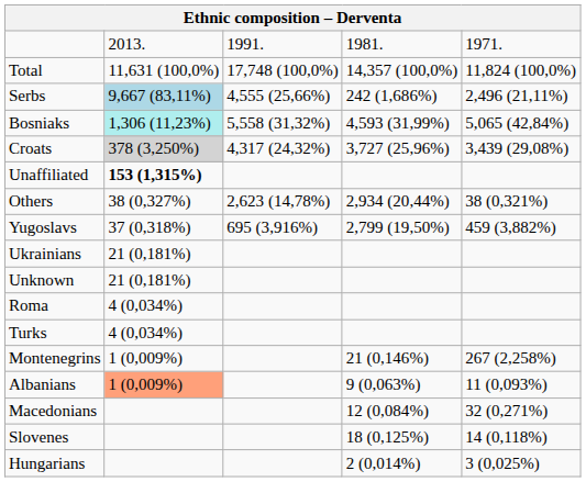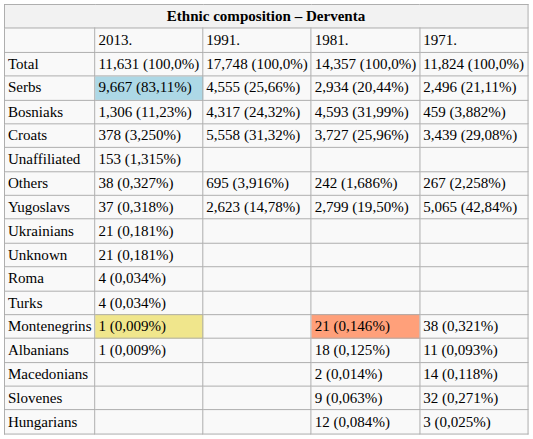 <table class="wikitable">
 <tr>
 <th colspan="8">Ethnic composition – Derventa</th>
 </tr>
 <tr>
 <td></td>
 <td>2013.</td>
 <td>1991.</td>
 <td>1981.</td>
 <td>1971.</td>
 </tr>
 <tr>
 <td>Total</td>
 <td>11,631 (100,0%)</td>
 <td>17,748 (100,0%)</td>
 <td>14,357 (100,0%)</td>
 <td>11,824 (100,0%)</td>
 </tr>
 <tr>
 <td>Serbs</td>
 <td style="background: lightblue;">9,667 (83,11%)</td>
 <td>4,555 (25,66%)</td>
-<td>242 (1,686%)</td>
+<td>2,934 (20,44%)</td>
 <td>2,496 (21,11%)</td>
 </tr>
 <tr>
 <td>Bosniaks</td>
-<td style="background: paleturquoise;">1,306 (11,23%)</td>
-<td>5,558 (31,32%)</td>
+<td>1,306 (11,23%)</td>
+<td>4,317 (24,32%)</td>
 <td>4,593 (31,99%)</td>
-<td>5,065 (42,84%)</td>
+<td>459 (3,882%)</td>
 </tr>
 <tr>
 <td>Croats</td>
-<td style="background: lightgrey;">378 (3,250%)</td>
-<td>4,317 (24,32%)</td>
+<td>378 (3,250%)</td>
+<td>5,558 (31,32%)</td>
 <td>3,727 (25,96%)</td>
 <td>3,439 (29,08%)</td>
 </tr>
 <tr>
 <td>Unaffiliated</td>
-<td><strong>153 (1,315%)</strong></td>
+<td>153 (1,315%)</td>
 <td></td>
 <td></td>
 <td></td>
 </tr>
 <tr>
 <td>Others</td>
 <td>38 (0,327%)</td>
-<td>2,623 (14,78%)</td>
-<td>2,934 (20,44%)</td>
-<td>38 (0,321%)</td>
+<td>695 (3,916%)</td>
+<td>242 (1,686%)</td>
+<td>267 (2,258%)</td>
 </tr>
 <tr>
 <td>Yugoslavs</td>
 <td>37 (0,318%)</td>
-<td>695 (3,916%)</td>
+<td>2,623 (14,78%)</td>
 <td>2,799 (19,50%)</td>
-<td>459 (3,882%)</td>
+<td>5,065 (42,84%)</td>
 </tr>
 <tr>
 <td>Ukrainians</td>
 <td>21 (0,181%)</td>
 <td></td>
 <td></td>
 <td></td>
 </tr>
 <tr>
 <td>Unknown</td>
 <td>21 (0,181%)</td>
 <td></td>
 <td></td>
 <td></td>
 </tr>
 <tr>
 <td>Roma</td>
 <td>4 (0,034%)</td>
 <td></td>
 <td></td>
 <td></td>
 </tr>
 <tr>
 <td>Turks</td>
 <td>4 (0,034%)</td>
 <td></td>
 <td></td>
 <td></td>
 </tr>
 <tr>
 <td>Montenegrins</td>
-<td>1 (0,009%)</td>
+<td style="background: khaki;">1 (0,009%)</td>
 <td></td>
-<td>21 (0,146%)</td>
-<td>267 (2,258%)</td>
+<td style="background: lightsalmon;">21 (0,146%)</td>
+<td>38 (0,321%)</td>
 </tr>
 <tr>
 <td>Albanians</td>
-<td style="background: lightsalmon;">1 (0,009%)</td>
+<td>1 (0,009%)</td>
 <td></td>
-<td>9 (0,063%)</td>
+<td>18 (0,125%)</td>
 <td>11 (0,093%)</td>
 </tr>
 <tr>
 <td>Macedonians</td>
 <td></td>
 <td></td>
-<td>12 (0,084%)</td>
-<td>32 (0,271%)</td>
+<td>2 (0,014%)</td>
+<td>14 (0,118%)</td>
 </tr>
 <tr>
 <td>Slovenes</td>
 <td></td>
 <td></td>
-<td>18 (0,125%)</td>
-<td>14 (0,118%)</td>
+<td>9 (0,063%)</td>
+<td>32 (0,271%)</td>
 </tr>
 <tr>
 <td>Hungarians</td>
 <td></td>
 <td></td>
-<td>2 (0,014%)</td>
+<td>12 (0,084%)</td>
 <td>3 (0,025%)</td>
 </tr>
 </table>
